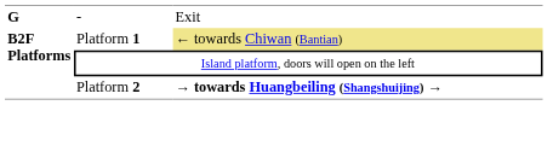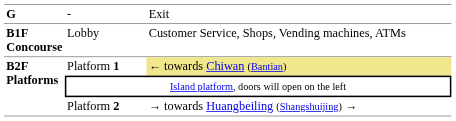 <table table border=0 cellspacing=0 cellpadding=3>
 <tr>
 <td style="border-top:solid 1px gray;" width=50 valign=top><strong>G</strong></td>
 <td style="border-top:solid 1px gray;" width=100 valign=top>-</td>
 <td style="border-top:solid 1px gray;" width=390 valign=top>Exit</td>
+</tr>
+<tr>
+<td style="border-bottom:solid 1px gray; border-top:solid 1px gray;" valign=top width=50><strong>B1F<br>Concourse</strong></td>
+<td style="border-bottom:solid 1px gray; border-top:solid 1px gray;" valign=top width=100>Lobby</td>
+<td style="border-bottom:solid 1px gray; border-top:solid 1px gray;" valign=top width=390>Customer Service, Shops, Vending machines, ATMs</td>
 </tr>
 <tr>
 <td style="border-bottom:solid 1px gray;" rowspan=4 valign=top><strong>B2F<br>Platforms</strong></td>
 <td>Platform <strong>1</strong></td>
 <td style="background: khaki;">←  towards <a href='#'>Chiwan</a> <small>(<a href='#'>Bantian</a>)</small></td>
 </tr>
 <tr>
 <td style="border-right:solid 2px black;border-left:solid 2px black;border-top:solid 2px black;border-bottom:solid 2px black;text-align:center;" colspan=2><small><a href='#'>Island platform</a>, doors will open on the left</small></td>
 </tr>
 <tr>
 <td style="border-bottom:solid 1px gray;">Platform <strong>2</strong></td>
-<td style="border-bottom:solid 1px gray;"><strong><span>→</span>  towards <a href='#'>Huangbeiling</a> <small>(<a href='#'>Shangshuijing</a>)</small> →</strong></td>
+<td style="border-bottom:solid 1px gray;"><span>→</span>  towards <a href='#'>Huangbeiling</a> <small>(<a href='#'>Shangshuijing</a>)</small> →</td>
 </tr>
 </table>
